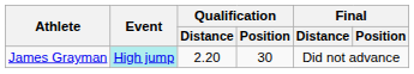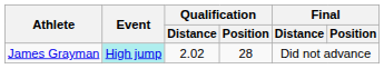 <table class=wikitable style="font-size:90%">
 <tr>
 <th rowspan="2">Athlete</th>
 <th rowspan="2">Event</th>
 <th colspan="2">Qualification</th>
 <th colspan="2">Final</th>
 </tr>
 <tr style="font-size:95%">
 <th>Distance</th>
 <th>Position</th>
 <th>Distance</th>
 <th>Position</th>
 </tr>
 <tr align=center>
 <td align=left><a href='#'>James Grayman</a></td>
 <td align=left style="background: paleturquoise;"><a href='#'>High jump</a></td>
-<td>2.20</td>
-<td>30</td>
+<td>2.02</td>
+<td>28</td>
 <td colspan=2>Did not advance</td>
 </tr>
 </table>
